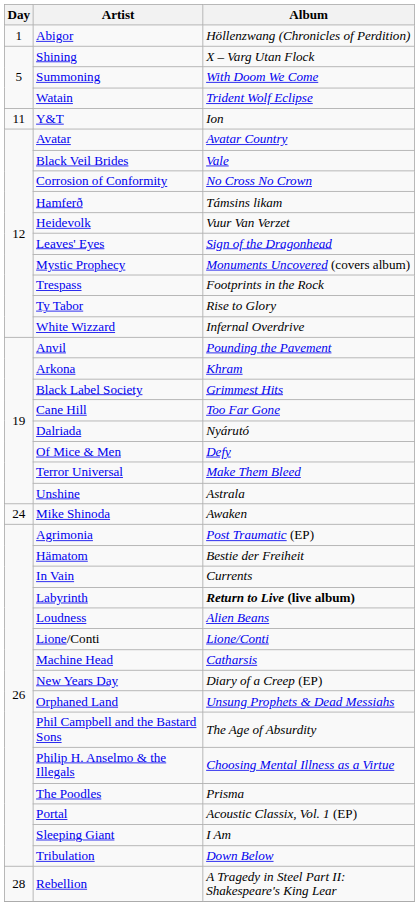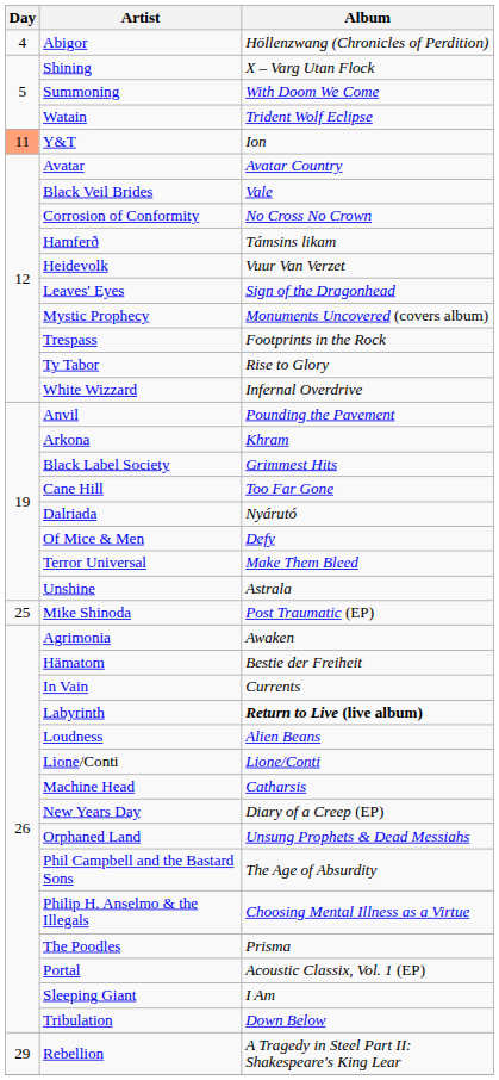 <table class="wikitable">
 <tr>
 <th style="width:20px;">Day</th>
 <th style="width:200px;">Artist</th>
 <th style="width:250px;">Album</th>
 </tr>
 <tr>
-<td style="text-align:center;">1</td>
+<td style="text-align:center;">4</td>
 <td><a href='#'>Abigor</a></td>
 <td><em>Höllenzwang (Chronicles of Perdition)</em></td>
 </tr>
 <tr>
 <td style="text-align:center;" rowspan=3>5</td>
 <td><a href='#'>Shining</a></td>
 <td><em>X – Varg Utan Flock</em></td>
 </tr>
 <tr>
 <td><a href='#'>Summoning</a></td>
 <td><em><a href='#'>With Doom We Come</a></em></td>
 </tr>
 <tr>
 <td><a href='#'>Watain</a></td>
 <td><em><a href='#'>Trident Wolf Eclipse</a></em></td>
 </tr>
 <tr>
-<td style="text-align:center;">11</td>
+<td style="background: lightsalmon; text-align:center;">11</td>
 <td><a href='#'>Y&T</a></td>
 <td><em>Ion</em></td>
 </tr>
 <tr>
 <td style="text-align:center;" rowspan=10>12</td>
 <td><a href='#'>Avatar</a></td>
 <td><em><a href='#'>Avatar Country</a></em></td>
 </tr>
 <tr>
 <td><a href='#'>Black Veil Brides</a></td>
 <td><em><a href='#'>Vale</a></em></td>
 </tr>
 <tr>
 <td><a href='#'>Corrosion of Conformity</a></td>
 <td><em><a href='#'>No Cross No Crown</a></em></td>
 </tr>
 <tr>
 <td><a href='#'>Hamferð</a></td>
 <td><em>Támsins likam</em></td>
 </tr>
 <tr>
 <td><a href='#'>Heidevolk</a></td>
 <td><em>Vuur Van Verzet</em></td>
 </tr>
 <tr>
 <td><a href='#'>Leaves' Eyes</a></td>
 <td><em><a href='#'>Sign of the Dragonhead</a></em></td>
 </tr>
 <tr>
 <td><a href='#'>Mystic Prophecy</a></td>
 <td><em><a href='#'>Monuments Uncovered</a></em> (covers album)</td>
 </tr>
 <tr>
 <td><a href='#'>Trespass</a></td>
 <td><em>Footprints in the Rock</em></td>
 </tr>
 <tr>
 <td><a href='#'>Ty Tabor</a></td>
 <td><em>Rise to Glory</em></td>
 </tr>
 <tr>
 <td><a href='#'>White Wizzard</a></td>
 <td><em>Infernal Overdrive</em></td>
 </tr>
 <tr>
 <td style="text-align:center;" rowspan=8>19</td>
 <td><a href='#'>Anvil</a></td>
 <td><em><a href='#'>Pounding the Pavement</a></em></td>
 </tr>
 <tr>
 <td><a href='#'>Arkona</a></td>
 <td><em><a href='#'>Khram</a></em></td>
 </tr>
 <tr>
 <td><a href='#'>Black Label Society</a></td>
 <td><em><a href='#'>Grimmest Hits</a></em></td>
 </tr>
 <tr>
 <td><a href='#'>Cane Hill</a></td>
 <td><em><a href='#'>Too Far Gone</a></em></td>
 </tr>
 <tr>
 <td><a href='#'>Dalriada</a></td>
 <td><em>Nyárutó</em></td>
 </tr>
 <tr>
 <td><a href='#'>Of Mice & Men</a></td>
 <td><em><a href='#'>Defy</a></em></td>
 </tr>
 <tr>
 <td><a href='#'>Terror Universal</a></td>
 <td><em><a href='#'>Make Them Bleed</a></em></td>
 </tr>
 <tr>
 <td><a href='#'>Unshine</a></td>
 <td><em>Astrala</em></td>
 </tr>
 <tr>
-<td style="text-align:center;">24</td>
+<td style="text-align:center;">25</td>
 <td><a href='#'>Mike Shinoda</a></td>
-<td><em>Awaken</em></td>
+<td><em><a href='#'>Post Traumatic</a></em> (EP)</td>
 </tr>
 <tr>
 <td style="text-align:center;" rowspan=15>26</td>
 <td><a href='#'>Agrimonia</a></td>
-<td><em><a href='#'>Post Traumatic</a></em> (EP)</td>
+<td><em>Awaken</em></td>
 </tr>
 <tr>
 <td><a href='#'>Hämatom</a></td>
 <td><em>Bestie der Freiheit</em></td>
 </tr>
 <tr>
 <td><a href='#'>In Vain</a></td>
 <td><em>Currents</em></td>
 </tr>
 <tr>
 <td><a href='#'>Labyrinth</a></td>
 <td><strong><em>Return to Live</em> (live album)</strong></td>
 </tr>
 <tr>
 <td><a href='#'>Loudness</a></td>
 <td><em><a href='#'>Alien Beans</a></em></td>
 </tr>
 <tr>
 <td><a href='#'>Lione</a>/Conti</td>
 <td><em><a href='#'>Lione/Conti</a></em></td>
 </tr>
 <tr>
 <td><a href='#'>Machine Head</a></td>
 <td><em><a href='#'>Catharsis</a></em></td>
 </tr>
 <tr>
 <td><a href='#'>New Years Day</a></td>
 <td><em>Diary of a Creep</em> (EP)</td>
 </tr>
 <tr>
 <td><a href='#'>Orphaned Land</a></td>
 <td><em><a href='#'>Unsung Prophets & Dead Messiahs</a></em></td>
 </tr>
 <tr>
 <td><a href='#'>Phil Campbell and the Bastard Sons</a></td>
 <td><em>The Age of Absurdity</em></td>
 </tr>
 <tr>
 <td><a href='#'>Philip H. Anselmo & the Illegals</a></td>
 <td><em><a href='#'>Choosing Mental Illness as a Virtue</a></em></td>
 </tr>
 <tr>
 <td><a href='#'>The Poodles</a></td>
 <td><em>Prisma</em></td>
 </tr>
 <tr>
 <td><a href='#'>Portal</a></td>
 <td><em>Acoustic Classix, Vol. 1</em> (EP)</td>
 </tr>
 <tr>
 <td><a href='#'>Sleeping Giant</a></td>
 <td><em>I Am</em></td>
 </tr>
 <tr>
 <td><a href='#'>Tribulation</a></td>
 <td><em><a href='#'>Down Below</a></em></td>
 </tr>
 <tr>
-<td style="text-align:center;">28</td>
+<td style="text-align:center;">29</td>
 <td><a href='#'>Rebellion</a></td>
 <td><em>A Tragedy in Steel Part II: Shakespeare's King Lear</em></td>
 </tr>
 <tr>
 </tr>
 </table>
